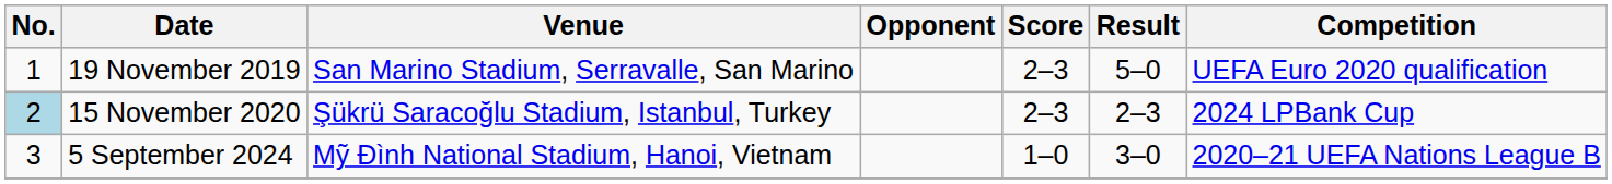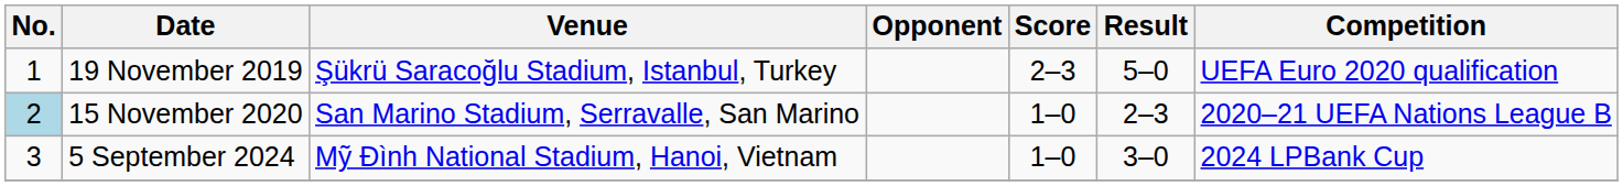 <table class="wikitable sortable">
 <tr>
 <th scope="col">No.</th>
 <th scope="col">Date</th>
 <th scope="col">Venue</th>
 <th scope="col">Opponent</th>
 <th scope="col">Score</th>
 <th scope="col">Result</th>
 <th scope="col">Competition</th>
 </tr>
 <tr>
 <td style="text-align:center">1</td>
 <td>19 November 2019</td>
-<td><a href='#'>San Marino Stadium</a>, <a href='#'>Serravalle</a>, San Marino</td>
+<td><a href='#'>Şükrü Saracoğlu Stadium</a>, <a href='#'>Istanbul</a>, Turkey</td>
 <td></td>
 <td style="text-align:center">2–3</td>
 <td style="text-align:center">5–0</td>
 <td><a href='#'>UEFA Euro 2020 qualification</a></td>
 </tr>
 <tr>
 <td style="background: lightblue; text-align:center">2</td>
 <td>15 November 2020</td>
-<td><a href='#'>Şükrü Saracoğlu Stadium</a>, <a href='#'>Istanbul</a>, Turkey</td>
+<td><a href='#'>San Marino Stadium</a>, <a href='#'>Serravalle</a>, San Marino</td>
 <td></td>
+<td style="text-align:center">1–0</td>
 <td style="text-align:center">2–3</td>
-<td style="text-align:center">2–3</td>
-<td><a href='#'>2024 LPBank Cup</a></td>
+<td><a href='#'>2020–21 UEFA Nations League B</a></td>
 </tr>
 <tr>
 <td style="text-align:center">3</td>
 <td>5 September 2024</td>
 <td><a href='#'>Mỹ Đình National Stadium</a>, <a href='#'>Hanoi</a>, Vietnam</td>
 <td></td>
 <td style="text-align:center">1–0</td>
 <td style="text-align:center">3–0</td>
-<td><a href='#'>2020–21 UEFA Nations League B</a></td>
+<td><a href='#'>2024 LPBank Cup</a></td>
 </tr>
 <tr>
 </tr>
 </table>
